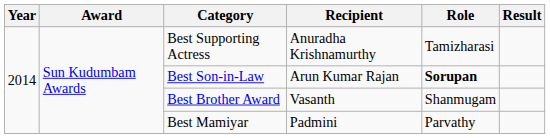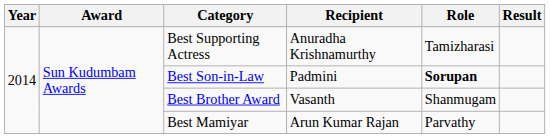 <table class="wikitable">
 <tr>
 <th>Year</th>
 <th>Award</th>
 <th>Category</th>
 <th>Recipient</th>
 <th>Role</th>
 <th>Result</th>
 </tr>
 <tr>
 <td rowspan="4">2014</td>
 <td rowspan="4"><a href='#'>Sun Kudumbam Awards</a></td>
 <td>Best Supporting Actress</td>
 <td>Anuradha Krishnamurthy</td>
 <td>Tamizharasi</td>
 <td></td>
 </tr>
 <tr>
 <td><a href='#'>Best Son-in-Law</a></td>
-<td>Arun Kumar Rajan</td>
+<td>Padmini</td>
 <td><strong>Sorupan</strong></td>
 <td></td>
 </tr>
 <tr>
 <td><a href='#'>Best Brother Award</a></td>
 <td>Vasanth</td>
 <td>Shanmugam</td>
 <td></td>
 </tr>
 <tr>
 <td>Best Mamiyar</td>
-<td>Padmini</td>
+<td>Arun Kumar Rajan</td>
 <td>Parvathy</td>
 <td></td>
 </tr>
 </table>
